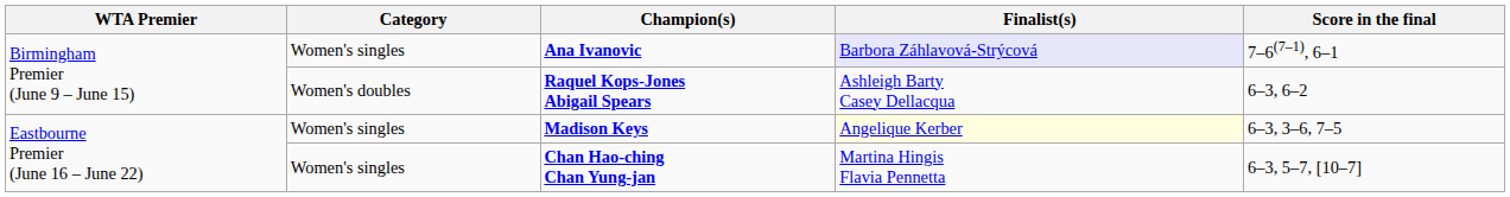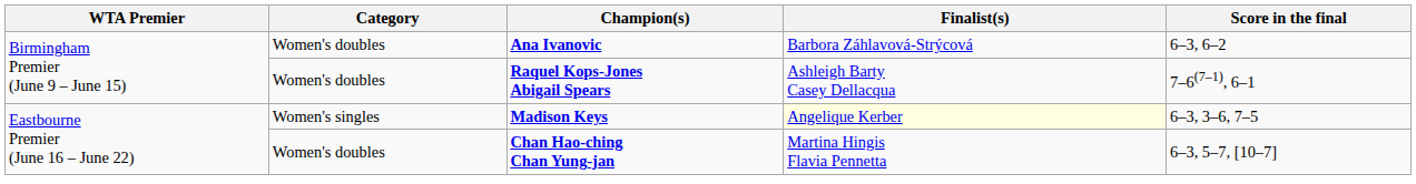 <table class="wikitable"  style="font-size:90%; width:100%;">
 <tr>
 <th>WTA Premier</th>
 <th>Category</th>
 <th>Champion(s)</th>
 <th>Finalist(s)</th>
 <th>Score in the final</th>
 </tr>
 <tr>
 <td rowspan="2"><a href='#'>Birmingham</a><br>Premier<br>(June 9 – June 15)</td>
-<td>Women's singles</td>
+<td>Women's doubles</td>
 <td> <strong><a href='#'>Ana Ivanovic</a></strong></td>
-<td style="background: lavender;"> <a href='#'>Barbora Záhlavová-Strýcová</a></td>
-<td>7–6<sup>(7–1)</sup>, 6–1</td>
+<td> <a href='#'>Barbora Záhlavová-Strýcová</a></td>
+<td>6–3, 6–2</td>
 </tr>
 <tr>
 <td>Women's doubles</td>
 <td> <strong><a href='#'>Raquel Kops-Jones</a></strong> <br> <strong><a href='#'>Abigail Spears</a></strong></td>
 <td> <a href='#'>Ashleigh Barty</a>  <br> <a href='#'>Casey Dellacqua</a></td>
-<td>6–3, 6–2</td>
+<td>7–6<sup>(7–1)</sup>, 6–1</td>
 </tr>
 <tr>
 <td rowspan="2"><a href='#'>Eastbourne</a><br>Premier <br>(June 16 – June 22)</td>
 <td>Women's singles</td>
 <td> <strong><a href='#'>Madison Keys</a></strong></td>
 <td style="background: lightyellow;"> <a href='#'>Angelique Kerber</a></td>
 <td>6–3, 3–6, 7–5</td>
 </tr>
 <tr>
-<td>Women's singles</td>
+<td>Women's doubles</td>
 <td> <strong><a href='#'>Chan Hao-ching</a></strong> <br> <strong><a href='#'>Chan Yung-jan</a></strong></td>
 <td> <a href='#'>Martina Hingis</a>  <br> <a href='#'>Flavia Pennetta</a></td>
 <td>6–3, 5–7, [10–7]</td>
 </tr>
 </table>
